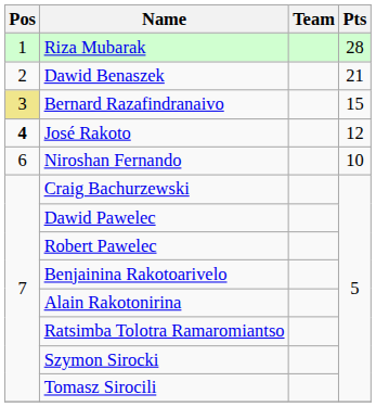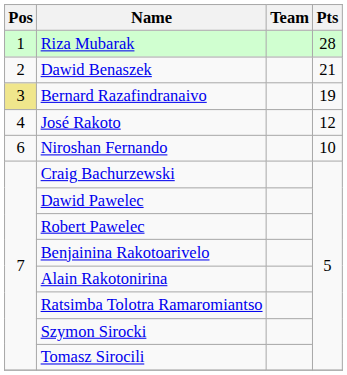 <table class="wikitable" style="text-align:center">
 <tr>
 <th>Pos</th>
 <th>Name</th>
 <th>Team</th>
 <th>Pts</th>
 </tr>
 <tr style="background:#d0ffd0;">
 <td>1</td>
 <td align="left"><a href='#'>Riza Mubarak</a></td>
 <td align="left"></td>
 <td>28</td>
 </tr>
 <tr>
 <td>2</td>
 <td align="left"><a href='#'>Dawid Benaszek</a></td>
 <td align="left"></td>
 <td>21</td>
 </tr>
 <tr>
 <td style="background: khaki;">3</td>
 <td align="left"><a href='#'>Bernard Razafindranaivo</a></td>
 <td align="left"></td>
-<td>15</td>
+<td>19</td>
 </tr>
 <tr>
-<td><strong>4</strong></td>
+<td>4</td>
 <td align="left"><a href='#'>José Rakoto</a></td>
 <td align="left"></td>
 <td>12</td>
 </tr>
 <tr>
 <td>6</td>
 <td align="left"><a href='#'>Niroshan Fernando</a></td>
 <td align="left"></td>
 <td>10</td>
 </tr>
 <tr>
 <td rowspan=8>7</td>
 <td align="left"><a href='#'>Craig Bachurzewski</a></td>
 <td align="left"></td>
 <td rowspan=8>5</td>
 </tr>
 <tr>
 <td align="left"><a href='#'>Dawid Pawelec</a></td>
 <td align="left"></td>
 </tr>
 <tr>
 <td align="left"><a href='#'>Robert Pawelec</a></td>
 <td align="left"></td>
 </tr>
 <tr>
 <td align="left"><a href='#'>Benjainina Rakotoarivelo</a></td>
 <td align="left"></td>
 </tr>
 <tr>
 <td align="left"><a href='#'>Alain Rakotonirina</a></td>
 <td align="left"></td>
 </tr>
 <tr>
 <td align="left"><a href='#'>Ratsimba Tolotra Ramaromiantso</a></td>
 <td align="left"></td>
 </tr>
 <tr>
 <td align="left"><a href='#'>Szymon Sirocki</a></td>
 <td align="left"></td>
 </tr>
 <tr>
 <td align="left"><a href='#'>Tomasz Sirocili</a></td>
 <td align="left"></td>
 </tr>
 <tr>
 </tr>
 </table>
